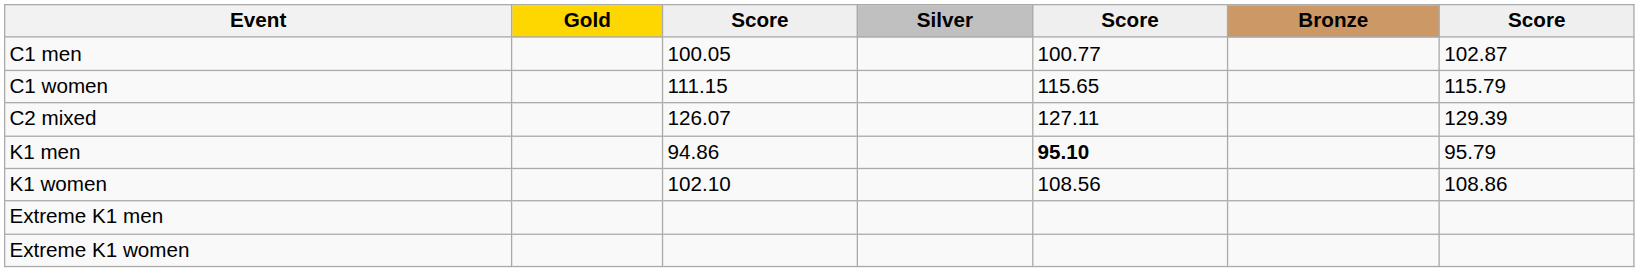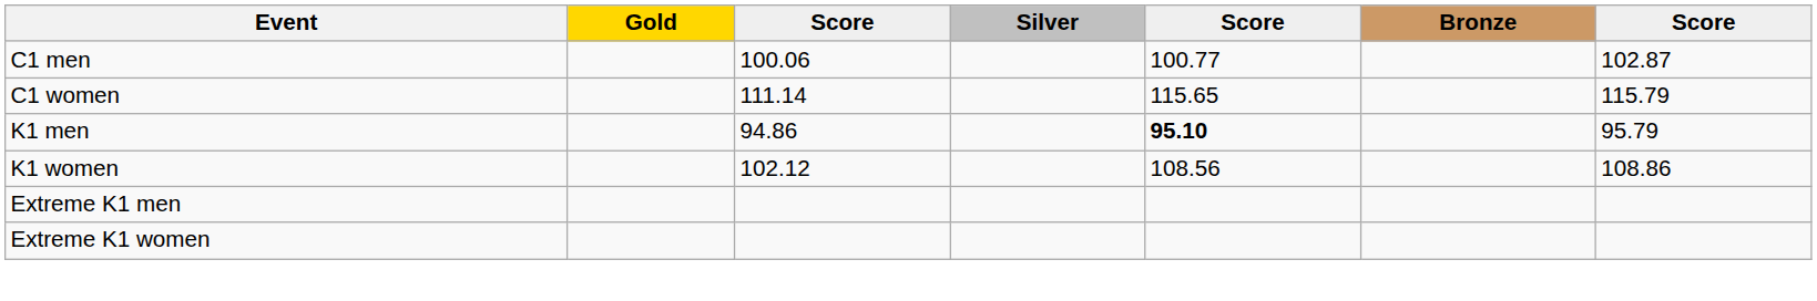 <table class="wikitable" width=100%>
 <tr>
 <th>Event</th>
 <td align=center bgcolor="gold"><strong>Gold</strong></td>
 <td align=center bgcolor="EFEFEF"><strong>Score</strong></td>
 <td align=center bgcolor="silver"><strong>Silver</strong></td>
 <td align=center bgcolor="EFEFEF"><strong>Score</strong></td>
 <td align=center bgcolor="CC9966"><strong>Bronze</strong></td>
 <td align=center bgcolor="EFEFEF"><strong>Score</strong></td>
 </tr>
 <tr>
 <td>C1 men</td>
 <td></td>
-<td>100.05</td>
+<td>100.06</td>
 <td></td>
 <td>100.77</td>
 <td></td>
 <td>102.87</td>
 </tr>
 <tr>
 <td>C1 women</td>
 <td></td>
-<td>111.15</td>
+<td>111.14</td>
 <td></td>
 <td>115.65</td>
 <td></td>
 <td>115.79</td>
-</tr>
-<tr>
-<td>C2 mixed</td>
-<td></td>
-<td>126.07</td>
-<td></td>
-<td>127.11</td>
-<td></td>
-<td>129.39</td>
 </tr>
 <tr>
 <td>K1 men</td>
 <td></td>
 <td>94.86</td>
 <td></td>
 <td><strong>95.10</strong></td>
 <td></td>
 <td>95.79</td>
 </tr>
 <tr>
 <td>K1 women</td>
 <td></td>
-<td>102.10</td>
+<td>102.12</td>
 <td></td>
 <td>108.56</td>
 <td></td>
 <td>108.86</td>
 </tr>
 <tr>
 <td>Extreme K1 men</td>
 <td></td>
 <td></td>
 <td></td>
 <td></td>
 <td></td>
 <td></td>
 </tr>
 <tr>
 <td>Extreme K1 women</td>
 <td></td>
 <td></td>
 <td></td>
 <td></td>
 <td></td>
 <td></td>
 </tr>
 </table>
